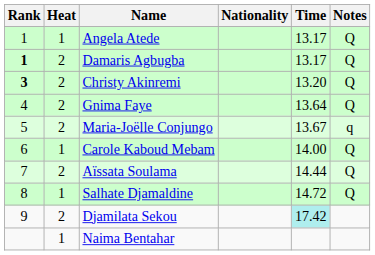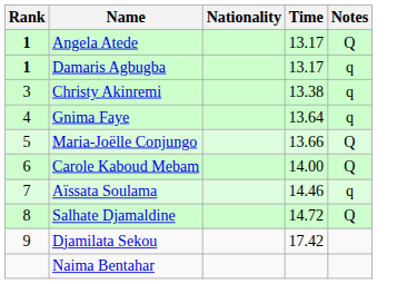 <table class="wikitable sortable" style="text-align:center">
 <tr>
 <th>Rank</th>
-<th>Heat</th>
 <th>Name</th>
 <th>Nationality</th>
 <th>Time</th>
 <th>Notes</th>
 </tr>
 <tr bgcolor=ccffcc>
-<td>1</td>
-<td>1</td>
+<td><strong>1</strong></td>
 <td align=left><a href='#'>Angela Atede</a></td>
 <td align=left></td>
 <td>13.17</td>
 <td>Q</td>
 </tr>
 <tr bgcolor=ccffcc>
 <td><strong>1</strong></td>
-<td>2</td>
 <td align=left><a href='#'>Damaris Agbugba</a></td>
 <td align=left></td>
 <td>13.17</td>
+<td>q</td>
+</tr>
+<tr bgcolor=ccffcc>
+<td>3</td>
+<td align=left><a href='#'>Christy Akinremi</a></td>
+<td align=left></td>
+<td>13.38</td>
+<td>q</td>
+</tr>
+<tr bgcolor=ccffcc>
+<td>4</td>
+<td align=left><a href='#'>Gnima Faye</a></td>
+<td align=left></td>
+<td>13.64</td>
+<td>q</td>
+</tr>
+<tr bgcolor=ddffdd>
+<td>5</td>
+<td align=left><a href='#'>Maria-Joëlle Conjungo</a></td>
+<td align=left></td>
+<td>13.66</td>
 <td>Q</td>
 </tr>
 <tr bgcolor=ccffcc>
-<td><strong>3</strong></td>
-<td>2</td>
-<td align=left><a href='#'>Christy Akinremi</a></td>
-<td align=left></td>
-<td>13.20</td>
-<td>Q</td>
-</tr>
-<tr bgcolor=ccffcc>
-<td>4</td>
-<td>2</td>
-<td align=left><a href='#'>Gnima Faye</a></td>
-<td align=left></td>
-<td>13.64</td>
-<td>Q</td>
-</tr>
-<tr bgcolor=ddffdd>
-<td>5</td>
-<td>2</td>
-<td align=left><a href='#'>Maria-Joëlle Conjungo</a></td>
-<td align=left></td>
-<td>13.67</td>
-<td>q</td>
-</tr>
-<tr bgcolor=ccffcc>
 <td>6</td>
-<td>1</td>
 <td align=left><a href='#'>Carole Kaboud Mebam</a></td>
 <td align=left></td>
 <td>14.00</td>
 <td>Q</td>
 </tr>
 <tr bgcolor=ddffdd>
 <td>7</td>
-<td>2</td>
 <td align=left><a href='#'>Aïssata Soulama</a></td>
 <td align=left></td>
-<td>14.44</td>
-<td>Q</td>
+<td>14.46</td>
+<td>q</td>
 </tr>
 <tr bgcolor=ccffcc>
 <td>8</td>
-<td>1</td>
 <td align=left><a href='#'>Salhate Djamaldine</a></td>
 <td align=left></td>
 <td>14.72</td>
 <td>Q</td>
 </tr>
 <tr>
 <td>9</td>
-<td>2</td>
 <td align=left><a href='#'>Djamilata Sekou</a></td>
 <td align=left></td>
-<td style="background: paleturquoise;">17.42</td>
+<td>17.42</td>
 <td></td>
 </tr>
 <tr>
 <td></td>
-<td>1</td>
 <td align=left><a href='#'>Naima Bentahar</a></td>
 <td align=left></td>
 <td></td>
 <td></td>
 </tr>
 </table>
